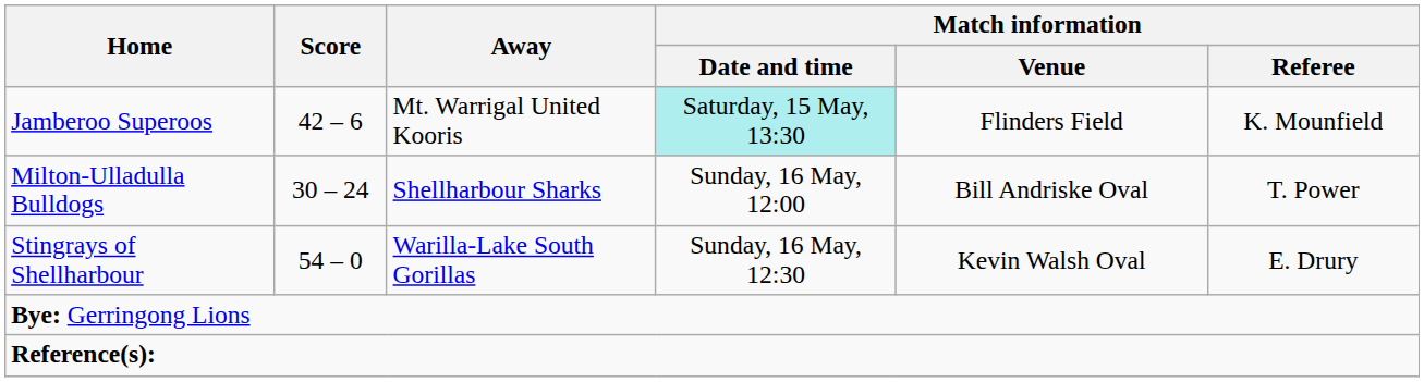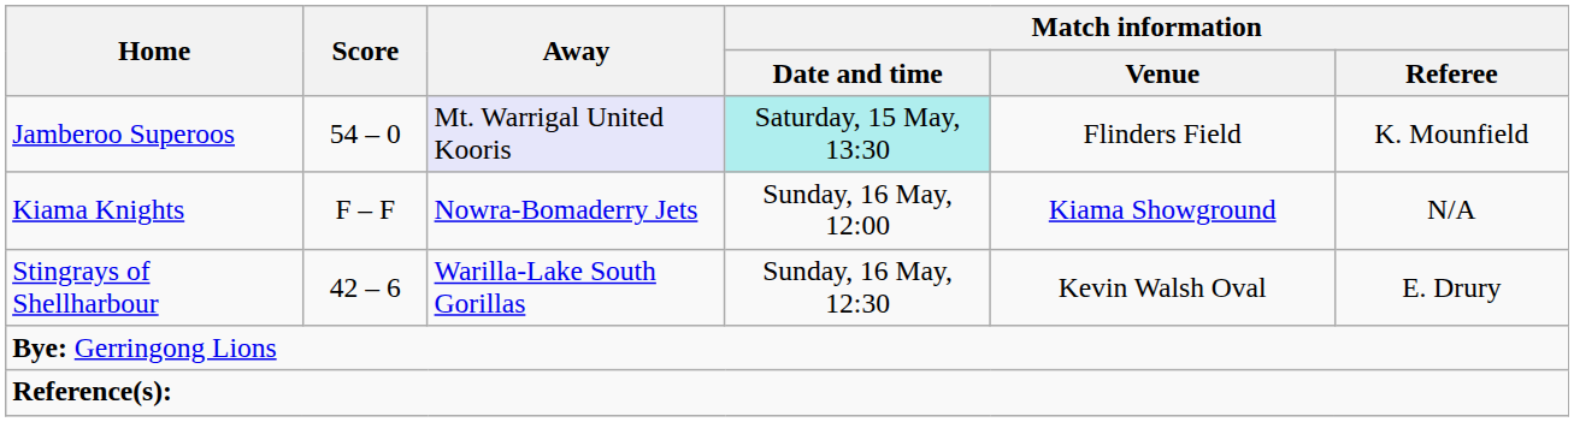 <table class="wikitable" width="100% text-align:center;">
 <tr>
 <th rowspan="2" width="19%">Home</th>
 <th rowspan="2" width="8%">Score</th>
 <th rowspan="2" width="19%">Away</th>
 <th colspan="3">Match information</th>
 </tr>
 <tr bgcolor="#CCCCCC">
 <th width="17%">Date and time</th>
 <th width="22%">Venue</th>
 <th>Referee</th>
 </tr>
 <tr>
 <td> <a href='#'>Jamberoo Superoos</a></td>
-<td style="text-align:center;">42 – 6</td>
-<td> Mt. Warrigal United Kooris</td>
+<td style="text-align:center;">54 – 0</td>
+<td style="background: lavender;"> Mt. Warrigal United Kooris</td>
 <td style="background: paleturquoise; text-align:center;">Saturday, 15 May, 13:30</td>
 <td style="text-align:center;">Flinders Field</td>
 <td style="text-align:center;">K. Mounfield</td>
 </tr>
 <tr>
-<td> <a href='#'>Milton-Ulladulla Bulldogs</a></td>
-<td style="text-align:center;">30 – 24</td>
-<td> <a href='#'>Shellharbour Sharks</a></td>
+<td> <a href='#'>Kiama Knights</a></td>
+<td style="text-align:center;">F – F</td>
+<td> <a href='#'>Nowra-Bomaderry Jets</a></td>
 <td style="text-align:center;">Sunday, 16 May, 12:00</td>
-<td style="text-align:center;">Bill Andriske Oval</td>
-<td style="text-align:center;">T. Power</td>
+<td style="text-align:center;"><a href='#'>Kiama Showground</a></td>
+<td style="text-align:center;">N/A</td>
 </tr>
 <tr>
 <td> <a href='#'>Stingrays of Shellharbour</a></td>
-<td style="text-align:center;">54 – 0</td>
+<td style="text-align:center;">42 – 6</td>
 <td> <a href='#'>Warilla-Lake South Gorillas</a></td>
 <td style="text-align:center;">Sunday, 16 May, 12:30</td>
 <td style="text-align:center;">Kevin Walsh Oval</td>
 <td style="text-align:center;">E. Drury</td>
 </tr>
 <tr>
 <td colspan="6" align="centre"><strong>Bye:</strong>  <a href='#'>Gerringong Lions</a></td>
 </tr>
 <tr>
 <td colspan="6"><strong>Reference(s):</strong> </td>
 </tr>
 </table>
